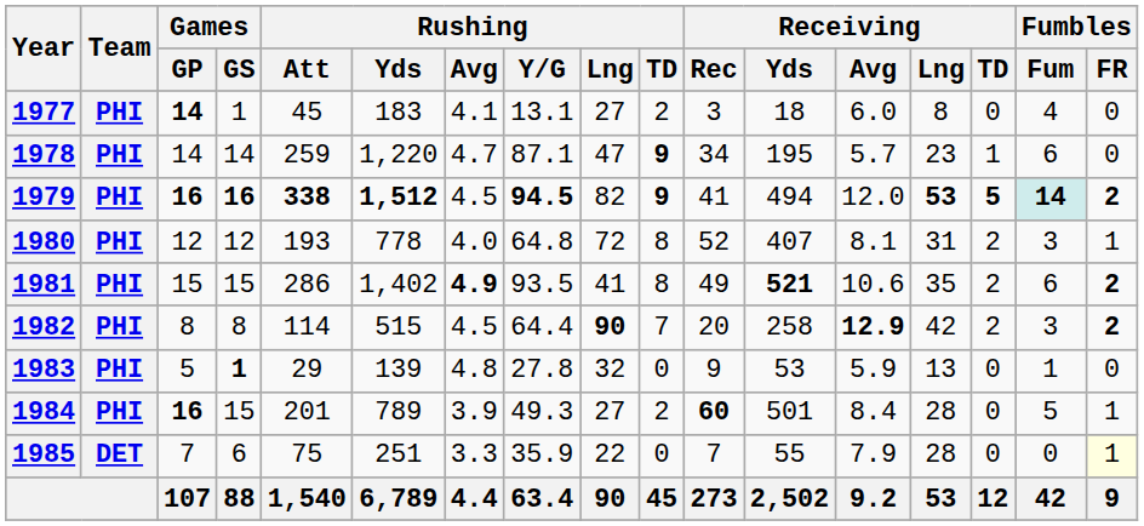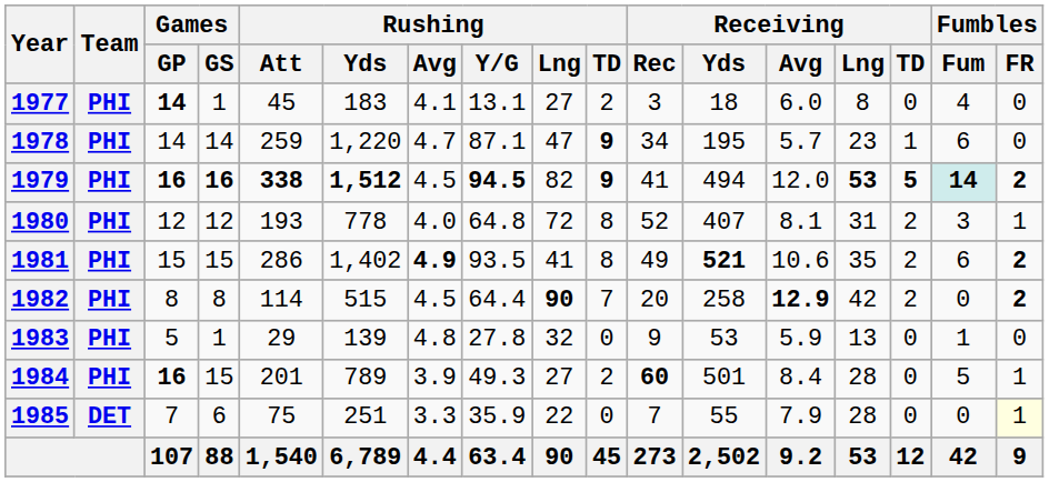 <table class= "wikitable" style="text-align:center;">
 <tr>
 <th rowspan="2">Year</th>
 <th rowspan="2">Team</th>
 <th colspan="2">Games</th>
 <th colspan="6">Rushing</th>
 <th colspan="5">Receiving</th>
 <th colspan="2">Fumbles</th>
 </tr>
 <tr>
 <th>GP</th>
 <th>GS</th>
 <th>Att</th>
 <th>Yds</th>
 <th>Avg</th>
 <th>Y/G</th>
 <th>Lng</th>
 <th>TD</th>
 <th>Rec</th>
 <th>Yds</th>
 <th>Avg</th>
 <th>Lng</th>
 <th>TD</th>
 <th>Fum</th>
 <th>FR</th>
 </tr>
 <tr>
 <th><a href='#'>1977</a></th>
 <th><a href='#'>PHI</a></th>
 <td><strong>14</strong></td>
 <td>1</td>
 <td>45</td>
 <td>183</td>
 <td>4.1</td>
 <td>13.1</td>
 <td>27</td>
 <td>2</td>
 <td>3</td>
 <td>18</td>
 <td>6.0</td>
 <td>8</td>
 <td>0</td>
 <td>4</td>
 <td>0</td>
 </tr>
 <tr>
 <th><a href='#'>1978</a></th>
 <th><a href='#'>PHI</a></th>
 <td>14</td>
 <td>14</td>
 <td>259</td>
 <td>1,220</td>
 <td>4.7</td>
 <td>87.1</td>
 <td>47</td>
 <td><strong>9</strong></td>
 <td>34</td>
 <td>195</td>
 <td>5.7</td>
 <td>23</td>
 <td>1</td>
 <td>6</td>
 <td>0</td>
 </tr>
 <tr>
 <th><a href='#'>1979</a></th>
 <th><a href='#'>PHI</a></th>
 <td><strong>16</strong></td>
 <td><strong>16</strong></td>
 <td><strong>338</strong></td>
 <td><strong>1,512</strong></td>
 <td>4.5</td>
 <td><strong>94.5</strong></td>
 <td>82</td>
 <td><strong>9</strong></td>
 <td>41</td>
 <td>494</td>
 <td>12.0</td>
 <td><strong>53</strong></td>
 <td><strong>5</strong></td>
 <td style="background:#cfecec;"><strong>14</strong></td>
 <td><strong>2</strong></td>
 </tr>
 <tr>
 <th><a href='#'>1980</a></th>
 <th><a href='#'>PHI</a></th>
 <td>12</td>
 <td>12</td>
 <td>193</td>
 <td>778</td>
 <td>4.0</td>
 <td>64.8</td>
 <td>72</td>
 <td>8</td>
 <td>52</td>
 <td>407</td>
 <td>8.1</td>
 <td>31</td>
 <td>2</td>
 <td>3</td>
 <td>1</td>
 </tr>
 <tr>
 <th><a href='#'>1981</a></th>
 <th><a href='#'>PHI</a></th>
 <td>15</td>
 <td>15</td>
 <td>286</td>
 <td>1,402</td>
 <td><strong>4.9</strong></td>
 <td>93.5</td>
 <td>41</td>
 <td>8</td>
 <td>49</td>
 <td><strong>521</strong></td>
 <td>10.6</td>
 <td>35</td>
 <td>2</td>
 <td>6</td>
 <td><strong>2</strong></td>
 </tr>
 <tr>
 <th><a href='#'>1982</a></th>
 <th><a href='#'>PHI</a></th>
 <td>8</td>
 <td>8</td>
 <td>114</td>
 <td>515</td>
 <td>4.5</td>
 <td>64.4</td>
 <td><strong>90</strong></td>
 <td>7</td>
 <td>20</td>
 <td>258</td>
 <td><strong>12.9</strong></td>
 <td>42</td>
 <td>2</td>
-<td>3</td>
+<td>0</td>
 <td><strong>2</strong></td>
 </tr>
 <tr>
 <th><a href='#'>1983</a></th>
 <th><a href='#'>PHI</a></th>
 <td>5</td>
-<td><strong>1</strong></td>
+<td>1</td>
 <td>29</td>
 <td>139</td>
 <td>4.8</td>
 <td>27.8</td>
 <td>32</td>
 <td>0</td>
 <td>9</td>
 <td>53</td>
 <td>5.9</td>
 <td>13</td>
 <td>0</td>
 <td>1</td>
 <td>0</td>
 </tr>
 <tr>
 <th><a href='#'>1984</a></th>
 <th><a href='#'>PHI</a></th>
 <td><strong>16</strong></td>
 <td>15</td>
 <td>201</td>
 <td>789</td>
 <td>3.9</td>
 <td>49.3</td>
 <td>27</td>
 <td>2</td>
 <td><strong>60</strong></td>
 <td>501</td>
 <td>8.4</td>
 <td>28</td>
 <td>0</td>
 <td>5</td>
 <td>1</td>
 </tr>
 <tr>
 <th><a href='#'>1985</a></th>
 <th><a href='#'>DET</a></th>
 <td>7</td>
 <td>6</td>
 <td>75</td>
 <td>251</td>
 <td>3.3</td>
 <td>35.9</td>
 <td>22</td>
 <td>0</td>
 <td>7</td>
 <td>55</td>
 <td>7.9</td>
 <td>28</td>
 <td>0</td>
 <td>0</td>
 <td style="background: lightyellow;">1</td>
 </tr>
 <tr>
 <th colspan="2"></th>
 <th>107</th>
 <th>88</th>
 <th>1,540</th>
 <th>6,789</th>
 <th>4.4</th>
 <th>63.4</th>
 <th>90</th>
 <th>45</th>
 <th>273</th>
 <th>2,502</th>
 <th>9.2</th>
 <th>53</th>
 <th>12</th>
 <th>42</th>
 <th>9</th>
 </tr>
 </table>
